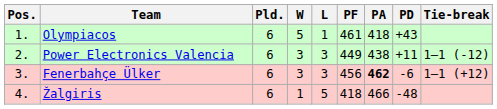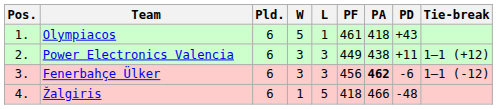 <table class="wikitable" style="text-align:center">
 <tr>
 <th width=15>Pos.</th>
 <th width=220>Team</th>
 <th width=20>Pld.</th>
 <th width=20>W</th>
 <th width=20>L</th>
 <th width=20>PF</th>
 <th width=20>PA</th>
 <th width=20>PD</th>
 <th>Tie-break</th>
 </tr>
 <tr style="background:#ccffcc">
 <td>1.</td>
 <td align=left> <a href='#'>Olympiacos</a></td>
 <td>6</td>
 <td>5</td>
 <td>1</td>
 <td>461</td>
 <td>418</td>
 <td>+43</td>
 <td></td>
 </tr>
 <tr style="background:#ccffcc">
 <td>2.</td>
 <td align=left> <a href='#'>Power Electronics Valencia</a></td>
 <td>6</td>
 <td>3</td>
 <td>3</td>
 <td>449</td>
 <td>438</td>
 <td>+11</td>
-<td>1–1 (-12)</td>
+<td>1–1 (+12)</td>
 </tr>
 <tr style="background:#fcc;">
 <td>3.</td>
 <td align=left> <a href='#'>Fenerbahçe Ülker</a></td>
 <td>6</td>
 <td>3</td>
 <td>3</td>
 <td>456</td>
 <td><strong>462</strong></td>
 <td>-6</td>
-<td>1–1 (+12)</td>
+<td>1–1 (-12)</td>
 </tr>
 <tr style="background:#fcc;">
 <td>4.</td>
 <td align=left> <a href='#'>Žalgiris</a></td>
 <td>6</td>
 <td>1</td>
 <td>5</td>
 <td>418</td>
 <td>466</td>
 <td>-48</td>
 <td></td>
 </tr>
 </table>
